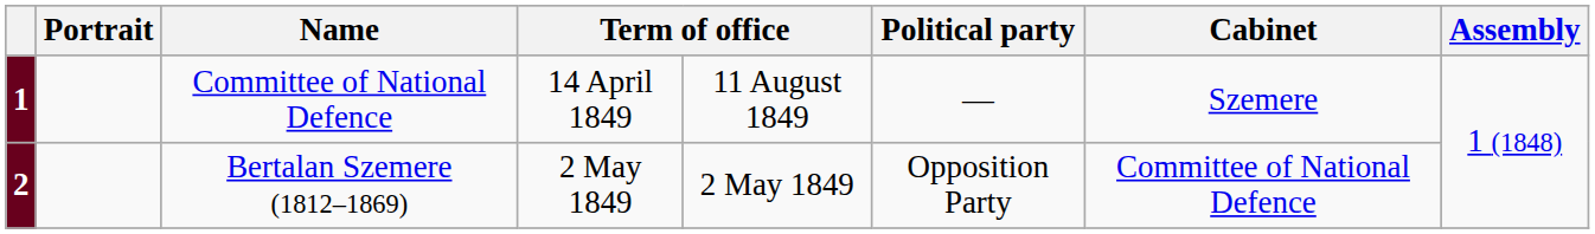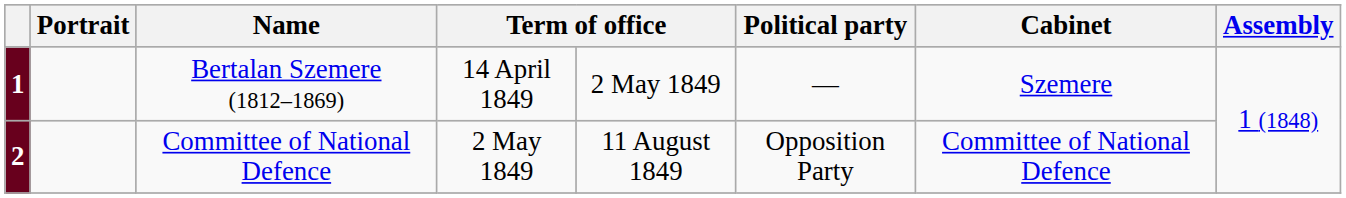 <table class="wikitable" style="width:90%; text-align:center;">
 <tr>
 <th></th>
 <th>Portrait</th>
 <th>Name<br></th>
 <th colspan=2>Term of office</th>
 <th>Political party</th>
 <th>Cabinet</th>
 <th><a href='#'>Assembly</a><br></th>
 </tr>
 <tr>
 <th style="background:#68001d; color:white;">1</th>
 <td></td>
-<td><a href='#'>Committee of National Defence</a></td>
+<td><a href='#'>Bertalan Szemere</a><br><small>(1812–1869)</small></td>
 <td>14 April 1849</td>
-<td>11 August 1849</td>
+<td>2 May 1849</td>
 <td>—</td>
 <td><a href='#'>Szemere</a></td>
 <td rowspan="2"><a href='#'>1 <small>(1848)</small></a></td>
 </tr>
 <tr>
 <th style="background:#68001d; color:white;">2</th>
 <td></td>
-<td><a href='#'>Bertalan Szemere</a><br><small>(1812–1869)</small></td>
+<td><a href='#'>Committee of National Defence</a></td>
 <td>2 May 1849</td>
-<td>2 May 1849</td>
+<td>11 August 1849</td>
 <td>Opposition Party</td>
 <td><a href='#'>Committee of National Defence</a></td>
 </tr>
 </table>
